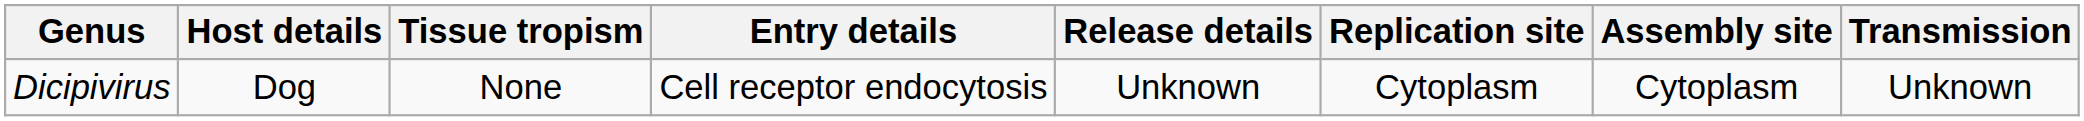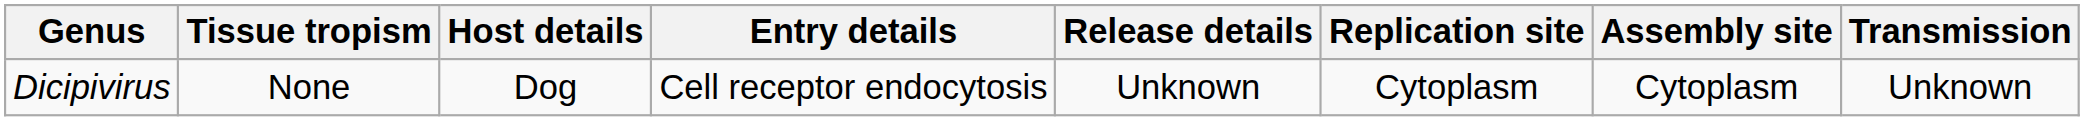 <table class="wikitable sortable" style="text-align:center">
 <tr>
 <th>Genus</th>
+<th>Tissue tropism</th>
 <th>Host details</th>
-<th>Tissue tropism</th>
 <th>Entry details</th>
 <th>Release details</th>
 <th>Replication site</th>
 <th>Assembly site</th>
 <th>Transmission</th>
 </tr>
 <tr>
 <td><em>Dicipivirus</em></td>
+<td>None</td>
 <td>Dog</td>
-<td>None</td>
 <td>Cell receptor endocytosis</td>
 <td>Unknown</td>
 <td>Cytoplasm</td>
 <td>Cytoplasm</td>
 <td>Unknown</td>
 </tr>
 </table>
